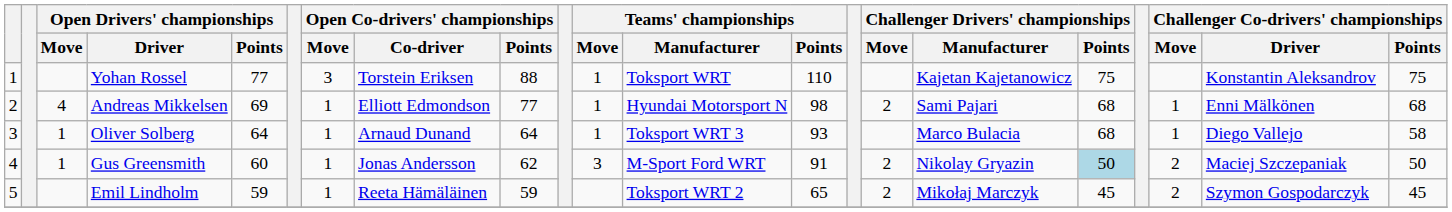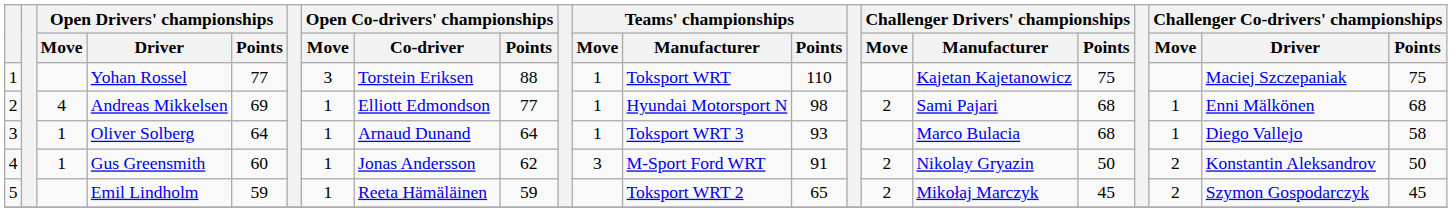 <table class="wikitable" style="font-size:85%;">
 <tr>
 <th rowspan="2"></th>
 <th rowspan="7" style="width:5px;"></th>
 <th colspan="3" nowrap>Open Drivers' championships</th>
 <th rowspan="7" style="width:5px;"></th>
 <th colspan="3" nowrap>Open Co-drivers' championships</th>
 <th rowspan="7" style="width:5px;"></th>
 <th colspan="3" nowrap>Teams' championships</th>
 <th rowspan="7" style="width:5px;"></th>
 <th colspan="3" nowrap>Challenger Drivers' championships</th>
 <th rowspan="7" style="width:5px;"></th>
 <th colspan="3" nowrap>Challenger Co-drivers' championships</th>
 </tr>
 <tr>
 <th>Move</th>
 <th>Driver</th>
 <th>Points</th>
 <th>Move</th>
 <th>Co-driver</th>
 <th>Points</th>
 <th>Move</th>
 <th>Manufacturer</th>
 <th>Points</th>
 <th>Move</th>
 <th>Manufacturer</th>
 <th>Points</th>
 <th>Move</th>
 <th>Driver</th>
 <th>Points</th>
 </tr>
 <tr>
 <td align="center">1</td>
 <td align="center"></td>
 <td><a href='#'>Yohan Rossel</a></td>
 <td align="center">77</td>
 <td align="center"> 3</td>
 <td><a href='#'>Torstein Eriksen</a></td>
 <td align="center">88</td>
 <td align="center"> 1</td>
 <td><a href='#'>Toksport WRT</a></td>
 <td align="center">110</td>
 <td align="center"></td>
 <td><a href='#'>Kajetan Kajetanowicz</a></td>
 <td align="center">75</td>
 <td align="center"></td>
-<td><a href='#'>Konstantin Aleksandrov</a></td>
+<td><a href='#'>Maciej Szczepaniak</a></td>
 <td align="center">75</td>
 </tr>
 <tr>
 <td align="center">2</td>
 <td align="center"> 4</td>
 <td><a href='#'>Andreas Mikkelsen</a></td>
 <td align="center">69</td>
 <td align="center"> 1</td>
 <td><a href='#'>Elliott Edmondson</a></td>
 <td align="center">77</td>
 <td align="center"> 1</td>
 <td><a href='#'>Hyundai Motorsport N</a></td>
 <td align="center">98</td>
 <td align="center"> 2</td>
 <td><a href='#'>Sami Pajari</a></td>
 <td align="center">68</td>
 <td align="center"> 1</td>
 <td><a href='#'>Enni Mälkönen</a></td>
 <td align="center">68</td>
 </tr>
 <tr>
 <td align="center">3</td>
 <td align="center"> 1</td>
 <td><a href='#'>Oliver Solberg</a></td>
 <td align="center">64</td>
 <td align="center"> 1</td>
 <td><a href='#'>Arnaud Dunand</a></td>
 <td align="center">64</td>
 <td align="center"> 1</td>
 <td><a href='#'>Toksport WRT 3</a></td>
 <td align="center">93</td>
 <td align="center"></td>
 <td><a href='#'>Marco Bulacia</a></td>
 <td align="center">68</td>
 <td align="center"> 1</td>
 <td><a href='#'>Diego Vallejo</a></td>
 <td align="center">58</td>
 </tr>
 <tr>
 <td align="center">4</td>
 <td align="center"> 1</td>
 <td><a href='#'>Gus Greensmith</a></td>
 <td align="center">60</td>
 <td align="center"> 1</td>
 <td><a href='#'>Jonas Andersson</a></td>
 <td align="center">62</td>
 <td align="center"> 3</td>
 <td><a href='#'>M-Sport Ford WRT</a></td>
 <td align="center">91</td>
 <td align="center"> 2</td>
 <td><a href='#'>Nikolay Gryazin</a></td>
-<td align="center" style="background: lightblue;">50</td>
+<td align="center">50</td>
 <td align="center"> 2</td>
-<td><a href='#'>Maciej Szczepaniak</a></td>
+<td><a href='#'>Konstantin Aleksandrov</a></td>
 <td align="center">50</td>
 </tr>
 <tr>
 <td align="center">5</td>
 <td align="center"></td>
 <td><a href='#'>Emil Lindholm</a></td>
 <td align="center">59</td>
 <td align="center"> 1</td>
 <td><a href='#'>Reeta Hämäläinen</a></td>
 <td align="center">59</td>
 <td align="center"></td>
 <td><a href='#'>Toksport WRT 2</a></td>
 <td align="center">65</td>
 <td align="center"> 2</td>
 <td><a href='#'>Mikołaj Marczyk</a></td>
 <td align="center">45</td>
 <td align="center"> 2</td>
 <td><a href='#'>Szymon Gospodarczyk</a></td>
 <td align="center">45</td>
 </tr>
 <tr>
 </tr>
 </table>
